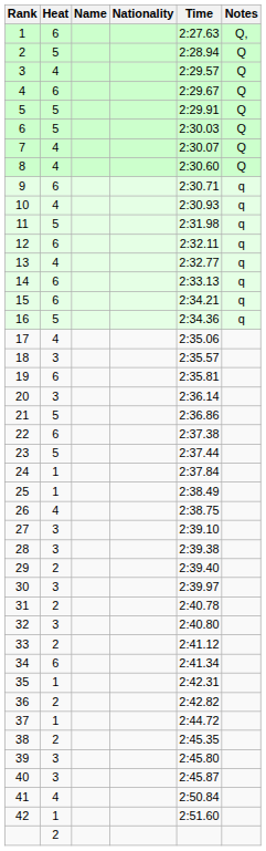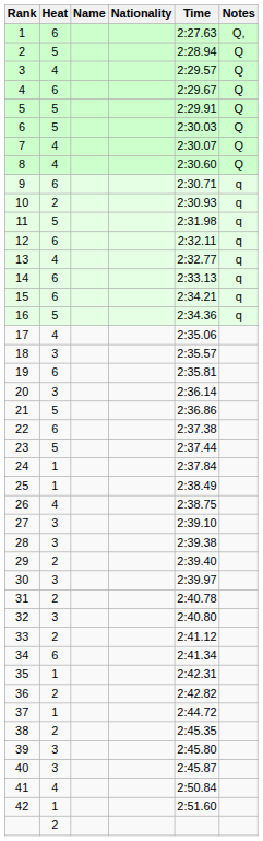 <table class="wikitable sortable" style="text-align:center">
 <tr>
 <th>Rank</th>
 <th>Heat</th>
 <th>Name</th>
 <th>Nationality</th>
 <th>Time</th>
 <th>Notes</th>
 </tr>
 <tr bgcolor="#ccffcc">
 <td>1</td>
 <td>6</td>
 <td align="left"></td>
 <td align="left"></td>
 <td>2:27.63</td>
 <td>Q, </td>
 </tr>
 <tr bgcolor="#ccffcc">
 <td>2</td>
 <td>5</td>
 <td align="left"></td>
 <td align="left"></td>
 <td>2:28.94</td>
 <td>Q</td>
 </tr>
 <tr bgcolor="#ccffcc">
 <td>3</td>
 <td>4</td>
 <td align="left"></td>
 <td align="left"></td>
 <td>2:29.57</td>
 <td>Q</td>
 </tr>
 <tr bgcolor="#ccffcc">
 <td>4</td>
 <td>6</td>
 <td align="left"></td>
 <td align="left"></td>
 <td>2:29.67</td>
 <td>Q</td>
 </tr>
 <tr bgcolor="#ccffcc">
 <td>5</td>
 <td>5</td>
 <td align="left"></td>
 <td align="left"></td>
 <td>2:29.91</td>
 <td>Q</td>
 </tr>
 <tr bgcolor="#ccffcc">
 <td>6</td>
 <td>5</td>
 <td align="left"></td>
 <td align="left"></td>
 <td>2:30.03</td>
 <td>Q</td>
 </tr>
 <tr bgcolor="#ccffcc">
 <td>7</td>
 <td>4</td>
 <td align="left"></td>
 <td align="left"></td>
 <td>2:30.07</td>
 <td>Q</td>
 </tr>
 <tr bgcolor="#ccffcc">
 <td>8</td>
 <td>4</td>
 <td align="left"></td>
 <td align="left"></td>
 <td>2:30.60</td>
 <td>Q</td>
 </tr>
 <tr bgcolor=e5ffe5>
 <td>9</td>
 <td>6</td>
 <td align="left"></td>
 <td align="left"></td>
 <td>2:30.71</td>
 <td>q</td>
 </tr>
 <tr bgcolor=e5ffe5>
 <td>10</td>
-<td>4</td>
+<td>2</td>
 <td align="left"></td>
 <td align="left"></td>
 <td>2:30.93</td>
 <td>q</td>
 </tr>
 <tr bgcolor=e5ffe5>
 <td>11</td>
 <td>5</td>
 <td align="left"></td>
 <td align="left"></td>
 <td>2:31.98</td>
 <td>q</td>
 </tr>
 <tr bgcolor=e5ffe5>
 <td>12</td>
 <td>6</td>
 <td align="left"></td>
 <td align="left"></td>
 <td>2:32.11</td>
 <td>q</td>
 </tr>
 <tr bgcolor=e5ffe5>
 <td>13</td>
 <td>4</td>
 <td align="left"></td>
 <td align="left"></td>
 <td>2:32.77</td>
 <td>q</td>
 </tr>
 <tr bgcolor=e5ffe5>
 <td>14</td>
 <td>6</td>
 <td align="left"></td>
 <td align="left"></td>
 <td>2:33.13</td>
 <td>q</td>
 </tr>
 <tr bgcolor=e5ffe5>
 <td>15</td>
 <td>6</td>
 <td align="left"></td>
 <td align="left"></td>
 <td>2:34.21</td>
 <td>q</td>
 </tr>
 <tr bgcolor=e5ffe5>
 <td>16</td>
 <td>5</td>
 <td align="left"></td>
 <td align="left"></td>
 <td>2:34.36</td>
 <td>q</td>
 </tr>
 <tr>
 <td>17</td>
 <td>4</td>
 <td align="left"></td>
 <td align="left"></td>
 <td>2:35.06</td>
 <td></td>
 </tr>
 <tr>
 <td>18</td>
 <td>3</td>
 <td align="left"></td>
 <td align="left"></td>
 <td>2:35.57</td>
 <td></td>
 </tr>
 <tr>
 <td>19</td>
 <td>6</td>
 <td align="left"></td>
 <td align="left"></td>
 <td>2:35.81</td>
 <td></td>
 </tr>
 <tr>
 <td>20</td>
 <td>3</td>
 <td align="left"></td>
 <td align="left"></td>
 <td>2:36.14</td>
 <td></td>
 </tr>
 <tr>
 <td>21</td>
 <td>5</td>
 <td align="left"></td>
 <td align="left"></td>
 <td>2:36.86</td>
 <td></td>
 </tr>
 <tr>
 <td>22</td>
 <td>6</td>
 <td align="left"></td>
 <td align="left"></td>
 <td>2:37.38</td>
 <td></td>
 </tr>
 <tr>
 <td>23</td>
 <td>5</td>
 <td align="left"></td>
 <td align="left"></td>
 <td>2:37.44</td>
 <td></td>
 </tr>
 <tr>
 <td>24</td>
 <td>1</td>
 <td align="left"></td>
 <td align="left"></td>
 <td>2:37.84</td>
 <td></td>
 </tr>
 <tr>
 <td>25</td>
 <td>1</td>
 <td align="left"></td>
 <td align="left"></td>
 <td>2:38.49</td>
 <td></td>
 </tr>
 <tr>
 <td>26</td>
 <td>4</td>
 <td align="left"></td>
 <td align="left"></td>
 <td>2:38.75</td>
 <td></td>
 </tr>
 <tr>
 <td>27</td>
 <td>3</td>
 <td align="left"></td>
 <td align="left"></td>
 <td>2:39.10</td>
 <td></td>
 </tr>
 <tr>
 <td>28</td>
 <td>3</td>
 <td align="left"></td>
 <td align="left"></td>
 <td>2:39.38</td>
 <td></td>
 </tr>
 <tr>
 <td>29</td>
 <td>2</td>
 <td align="left"></td>
 <td align="left"></td>
 <td>2:39.40</td>
 <td></td>
 </tr>
 <tr>
 <td>30</td>
 <td>3</td>
 <td align="left"></td>
 <td align="left"></td>
 <td>2:39.97</td>
 <td></td>
 </tr>
 <tr>
 <td>31</td>
 <td>2</td>
 <td align="left"></td>
 <td align="left"></td>
 <td>2:40.78</td>
 <td></td>
 </tr>
 <tr>
 <td>32</td>
 <td>3</td>
 <td align="left"></td>
 <td align="left"></td>
 <td>2:40.80</td>
 <td></td>
 </tr>
 <tr>
 <td>33</td>
 <td>2</td>
 <td align="left"></td>
 <td align="left"></td>
 <td>2:41.12</td>
 <td></td>
 </tr>
 <tr>
 <td>34</td>
 <td>6</td>
 <td align="left"></td>
 <td align="left"></td>
 <td>2:41.34</td>
 <td></td>
 </tr>
 <tr>
 <td>35</td>
 <td>1</td>
 <td align="left"></td>
 <td align="left"></td>
 <td>2:42.31</td>
 <td></td>
 </tr>
 <tr>
 <td>36</td>
 <td>2</td>
 <td align="left"></td>
 <td align="left"></td>
 <td>2:42.82</td>
 <td></td>
 </tr>
 <tr>
 <td>37</td>
 <td>1</td>
 <td align="left"></td>
 <td align="left"></td>
 <td>2:44.72</td>
 <td></td>
 </tr>
 <tr>
 <td>38</td>
 <td>2</td>
 <td align="left"></td>
 <td align="left"></td>
 <td>2:45.35</td>
 <td></td>
 </tr>
 <tr>
 <td>39</td>
 <td>3</td>
 <td align="left"></td>
 <td align="left"></td>
 <td>2:45.80</td>
 <td></td>
 </tr>
 <tr>
 <td>40</td>
 <td>3</td>
 <td align="left"></td>
 <td align="left"></td>
 <td>2:45.87</td>
 <td></td>
 </tr>
 <tr>
 <td>41</td>
 <td>4</td>
 <td align="left"></td>
 <td align="left"></td>
 <td>2:50.84</td>
 <td></td>
 </tr>
 <tr>
 <td>42</td>
 <td>1</td>
 <td align="left"></td>
 <td align="left"></td>
 <td>2:51.60</td>
 <td></td>
 </tr>
 <tr>
 <td></td>
 <td>2</td>
 <td align="left"></td>
 <td align="left"></td>
 <td></td>
 <td></td>
 </tr>
 </table>
